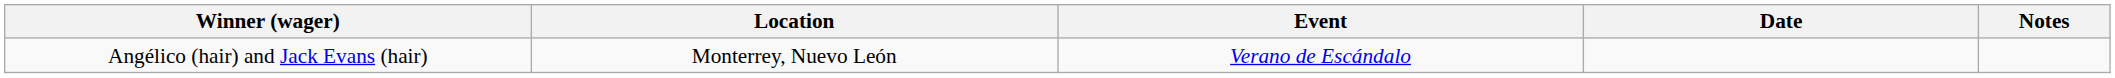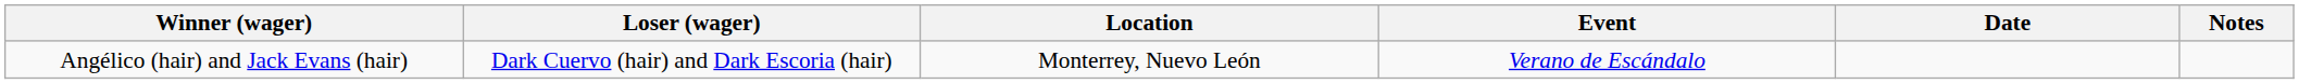 <table class="wikitable sortable" width=100%  style="text-align: center">
 <tr>
 <th width=20% scope="col">Winner (wager)</th>
+<th width=20% scope="col">Loser (wager)</th>
 <th width=20% scope="col">Location</th>
 <th width=20% scope="col">Event</th>
 <th width=15% scope="col">Date</th>
 <th class="unsortable" width=5% scope="col">Notes</th>
 </tr>
 <tr>
 <td>Angélico (hair) and <a href='#'>Jack Evans</a> (hair)</td>
+<td><a href='#'>Dark Cuervo</a> (hair) and <a href='#'>Dark Escoria</a> (hair)</td>
 <td>Monterrey, Nuevo León</td>
 <td><em><a href='#'>Verano de Escándalo</a></em></td>
 <td></td>
 <td></td>
 </tr>
 </table>
